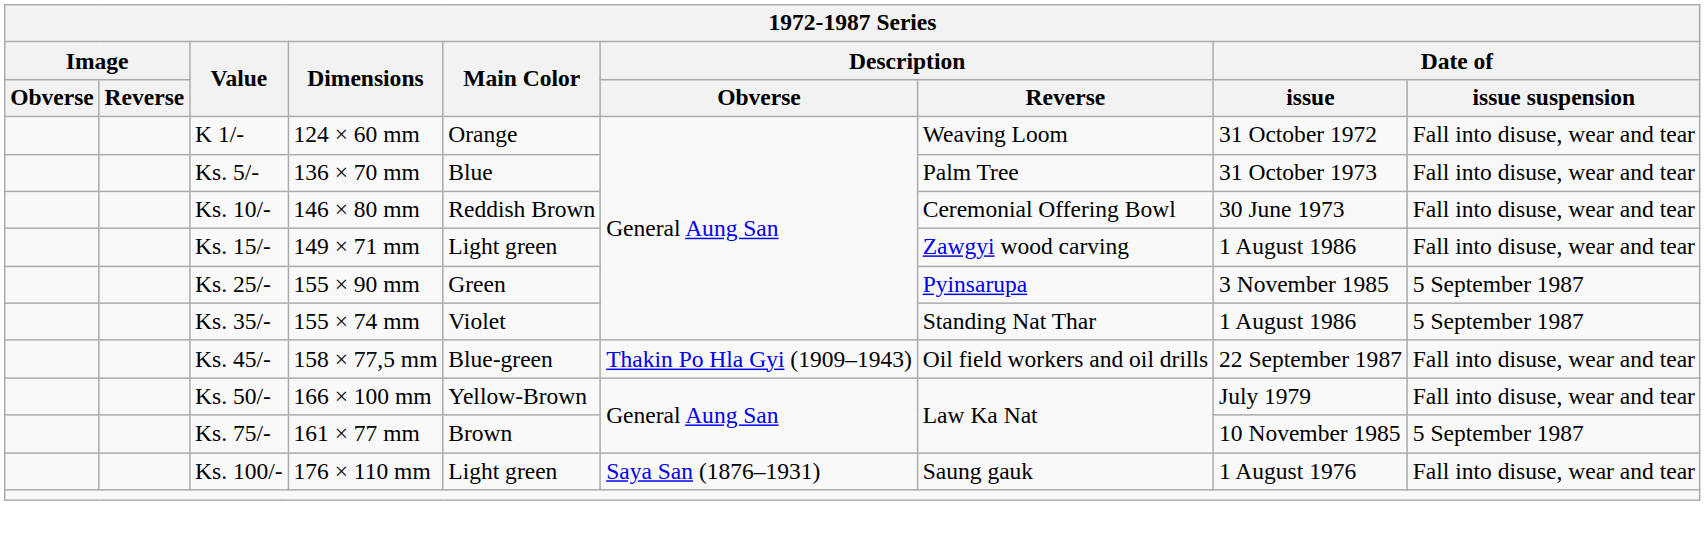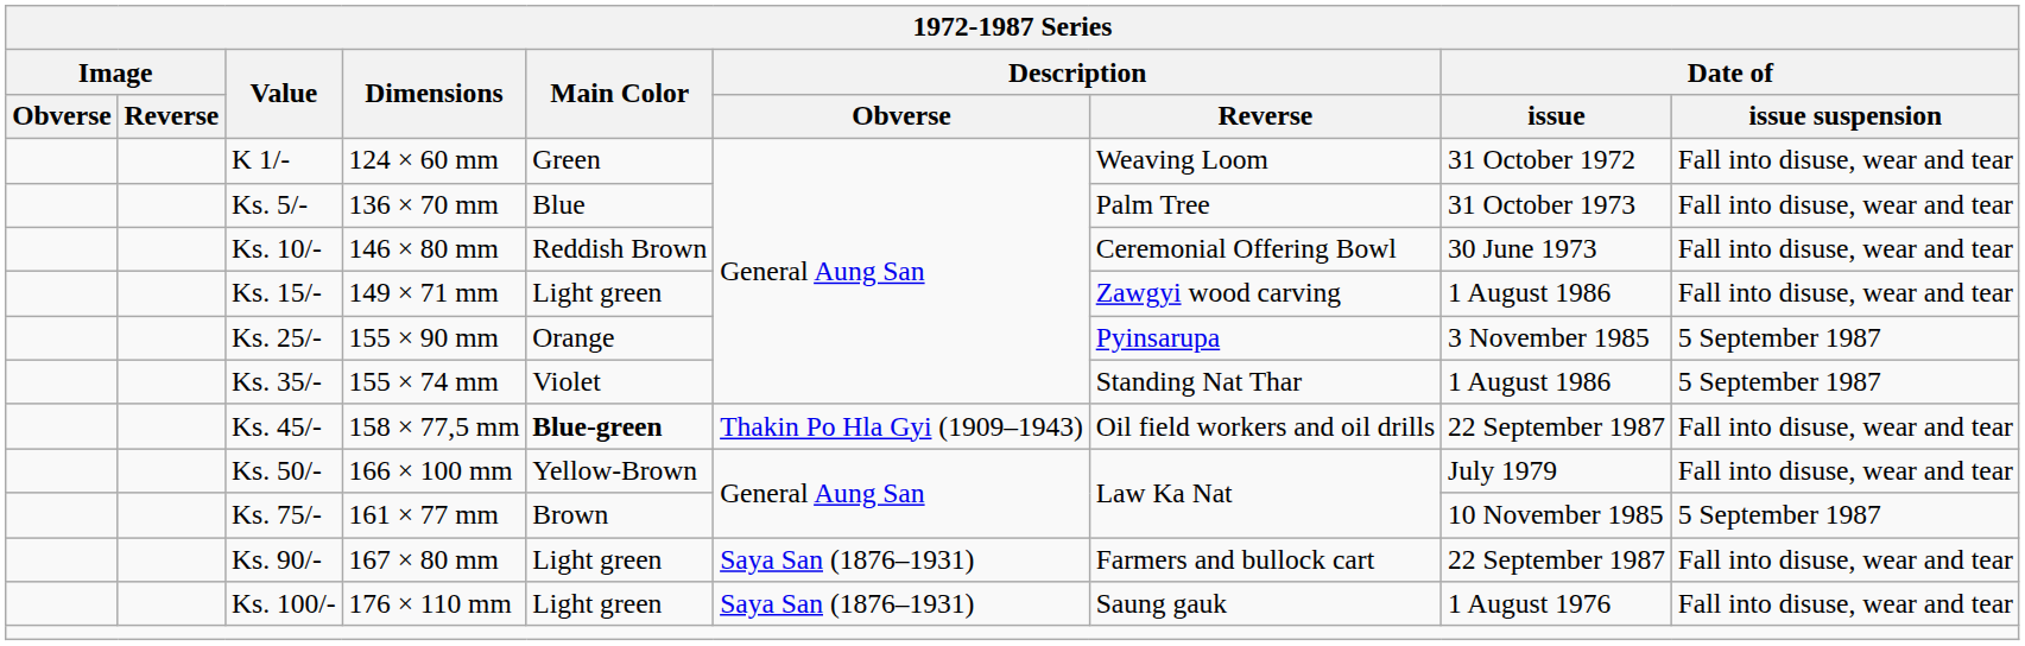 <table class="wikitable">
 <tr>
 <th colspan="9">1972-1987 Series</th>
 </tr>
 <tr>
 <th colspan="2">Image</th>
 <th rowspan="2">Value</th>
 <th rowspan="2">Dimensions</th>
 <th rowspan="2">Main Color</th>
 <th colspan="2">Description</th>
 <th colspan="2">Date of</th>
 </tr>
 <tr>
 <th>Obverse</th>
 <th>Reverse</th>
 <th>Obverse</th>
 <th>Reverse</th>
 <th>issue</th>
 <th>issue suspension</th>
 </tr>
 <tr>
 <td style="text-align:center;"></td>
 <td style="text-align:center;"></td>
 <td>K 1/-</td>
 <td>124 × 60 mm</td>
-<td>Orange</td>
+<td>Green</td>
 <td rowspan="6">General <a href='#'>Aung San</a></td>
 <td>Weaving Loom</td>
 <td>31 October 1972</td>
 <td>Fall into disuse, wear and tear</td>
 </tr>
 <tr>
 <td style="text-align:center;"></td>
 <td style="text-align:center;"></td>
 <td>Ks. 5/-</td>
 <td>136 × 70 mm</td>
 <td>Blue</td>
 <td>Palm Tree</td>
 <td>31 October 1973</td>
 <td>Fall into disuse, wear and tear</td>
 </tr>
 <tr>
 <td style="text-align:center;"></td>
 <td style="text-align:center;"></td>
 <td>Ks. 10/-</td>
 <td>146 × 80 mm</td>
 <td>Reddish Brown</td>
 <td>Ceremonial Offering Bowl</td>
 <td>30 June 1973</td>
 <td>Fall into disuse, wear and tear</td>
 </tr>
 <tr>
 <td style="text-align:center;"></td>
 <td style="text-align:center;"></td>
 <td>Ks. 15/-</td>
 <td>149 × 71 mm</td>
 <td>Light green</td>
 <td><a href='#'>Zawgyi</a> wood carving</td>
 <td>1 August 1986</td>
 <td>Fall into disuse, wear and tear</td>
 </tr>
 <tr>
 <td style="text-align:center;"></td>
 <td style="text-align:center;"></td>
 <td>Ks. 25/-</td>
 <td>155 × 90 mm</td>
-<td>Green</td>
+<td>Orange</td>
 <td><a href='#'>Pyinsarupa</a></td>
 <td>3 November 1985</td>
 <td>5 September 1987</td>
 </tr>
 <tr>
 <td></td>
 <td></td>
 <td>Ks. 35/-</td>
 <td>155 × 74 mm</td>
 <td>Violet</td>
 <td>Standing Nat Thar</td>
 <td>1 August 1986</td>
 <td>5 September 1987</td>
 </tr>
 <tr>
 <td style="text-align:center;"></td>
 <td style="text-align:center;"></td>
 <td>Ks. 45/-</td>
 <td>158 × 77,5 mm</td>
-<td>Blue-green</td>
+<td><strong>Blue-green</strong></td>
 <td><a href='#'>Thakin Po Hla Gyi</a> (1909–1943)</td>
 <td>Oil field workers and oil drills</td>
 <td>22 September 1987</td>
 <td>Fall into disuse, wear and tear</td>
 </tr>
 <tr>
 <td style="text-align:center;"></td>
 <td style="text-align:center;"></td>
 <td>Ks. 50/-</td>
 <td>166 × 100 mm</td>
 <td>Yellow-Brown</td>
 <td rowspan=2>General <a href='#'>Aung San</a></td>
 <td rowspan=2>Law Ka Nat</td>
 <td>July 1979</td>
 <td>Fall into disuse, wear and tear</td>
 </tr>
 <tr>
 <td style="text-align:center;"></td>
 <td style="text-align:center;"></td>
 <td>Ks. 75/-</td>
 <td>161 × 77 mm</td>
 <td>Brown</td>
 <td>10 November 1985</td>
 <td>5 September 1987</td>
 </tr>
 <tr>
 <td style="text-align:center;"></td>
 <td style="text-align:center;"></td>
+<td>Ks. 90/-</td>
+<td>167 × 80 mm</td>
+<td>Light green</td>
+<td><a href='#'>Saya San</a> (1876–1931)</td>
+<td>Farmers and bullock cart</td>
+<td>22 September 1987</td>
+<td>Fall into disuse, wear and tear</td>
+</tr>
+<tr>
+<td style="text-align:center;"></td>
+<td style="text-align:center;"></td>
 <td>Ks. 100/-</td>
 <td>176 × 110 mm</td>
 <td>Light green</td>
 <td><a href='#'>Saya San</a> (1876–1931)</td>
 <td Saung>Saung gauk</td>
 <td>1 August 1976</td>
 <td>Fall into disuse, wear and tear</td>
 </tr>
 <tr>
 <td colspan="9"></td>
 </tr>
 </table>
